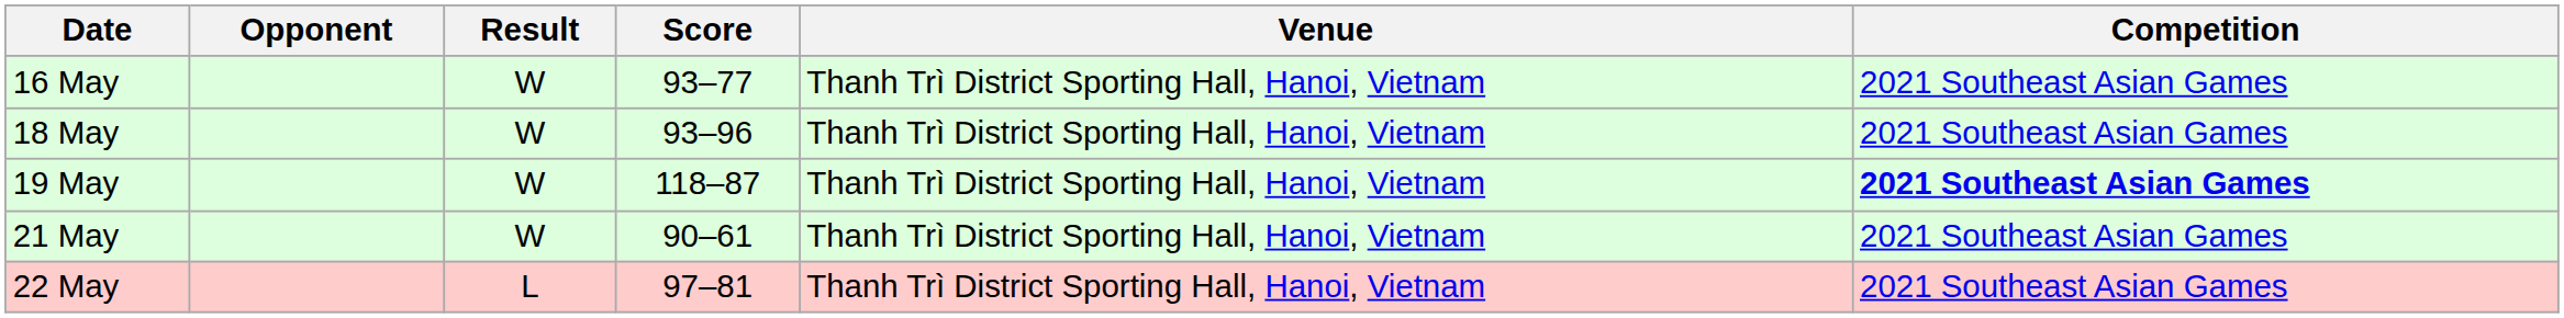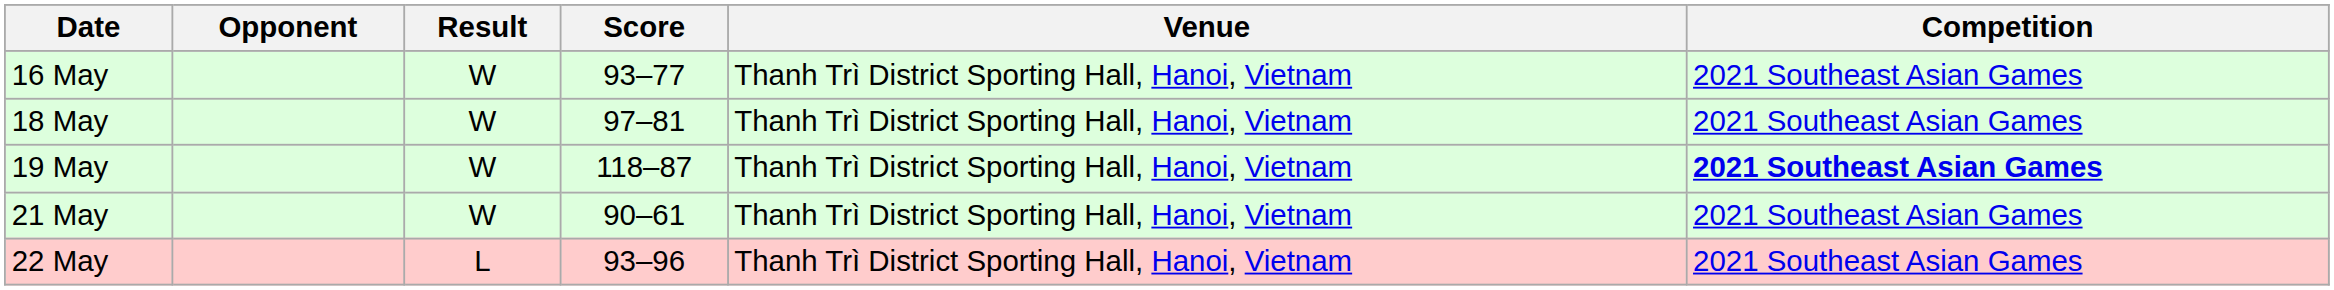 <table width=100% class="wikitable">
 <tr>
 <th>Date</th>
 <th>Opponent</th>
 <th>Result</th>
 <th>Score</th>
 <th>Venue</th>
 <th>Competition</th>
 </tr>
 <tr style="background:#dfd;">
 <td>16 May</td>
 <td></td>
 <td align=center>W</td>
 <td align=center>93–77</td>
 <td> Thanh Trì District Sporting Hall, <a href='#'>Hanoi</a>, <a href='#'>Vietnam</a></td>
 <td><a href='#'>2021 Southeast Asian Games</a></td>
 </tr>
 <tr style="background:#dfd;">
 <td>18 May</td>
 <td></td>
 <td align=center>W</td>
-<td align=center>93–96</td>
+<td align=center>97–81</td>
 <td> Thanh Trì District Sporting Hall, <a href='#'>Hanoi</a>, <a href='#'>Vietnam</a></td>
 <td><a href='#'>2021 Southeast Asian Games</a></td>
 </tr>
 <tr style="background:#dfd;">
 <td>19 May</td>
 <td></td>
 <td align=center>W</td>
 <td align=center>118–87</td>
 <td> Thanh Trì District Sporting Hall, <a href='#'>Hanoi</a>, <a href='#'>Vietnam</a></td>
 <td><strong><a href='#'>2021 Southeast Asian Games</a></strong></td>
 </tr>
 <tr style="background:#dfd;">
 <td>21 May</td>
 <td></td>
 <td align=center>W</td>
 <td align=center>90–61</td>
 <td> Thanh Trì District Sporting Hall, <a href='#'>Hanoi</a>, <a href='#'>Vietnam</a></td>
 <td><a href='#'>2021 Southeast Asian Games</a></td>
 </tr>
 <tr style="background:#fcc;">
 <td>22 May</td>
 <td></td>
 <td align=center>L</td>
-<td align=center>97–81</td>
+<td align=center>93–96</td>
 <td> Thanh Trì District Sporting Hall, <a href='#'>Hanoi</a>, <a href='#'>Vietnam</a></td>
 <td><a href='#'>2021 Southeast Asian Games</a></td>
 </tr>
 </table>
